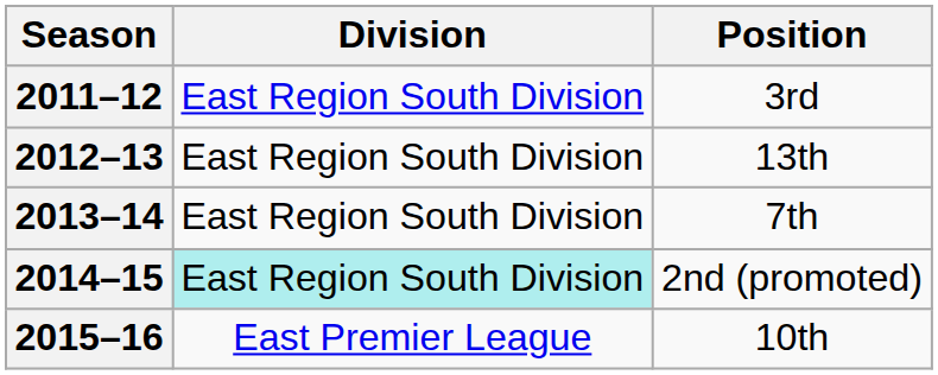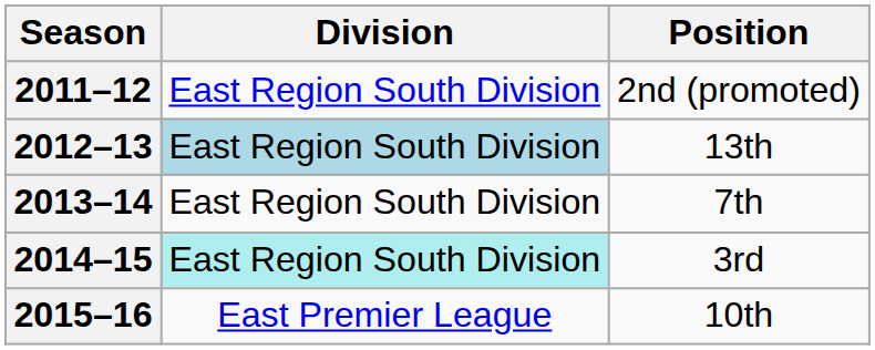 <table class="wikitable">
 <tr>
 <th>Season</th>
 <th>Division</th>
 <th>Position</th>
 </tr>
 <tr>
 <th align="center">2011–12</th>
 <td align="center"><a href='#'>East Region South Division</a></td>
-<td align="center">3rd</td>
+<td align="center">2nd (promoted)</td>
 </tr>
 <tr>
 <th align="center">2012–13</th>
-<td align="center">East Region South Division</td>
+<td align="center" style="background: lightblue;">East Region South Division</td>
 <td align="center">13th</td>
 </tr>
 <tr>
 <th align="center">2013–14</th>
 <td align="center">East Region South Division</td>
 <td align="center">7th</td>
 </tr>
 <tr>
 <th align="center">2014–15</th>
 <td align="center" style="background: paleturquoise;">East Region South Division</td>
-<td align="center">2nd (promoted)</td>
+<td align="center">3rd</td>
 </tr>
 <tr>
 <th align="center">2015–16</th>
 <td align="center"><a href='#'>East Premier League</a></td>
 <td align="center">10th</td>
 </tr>
 </table>
